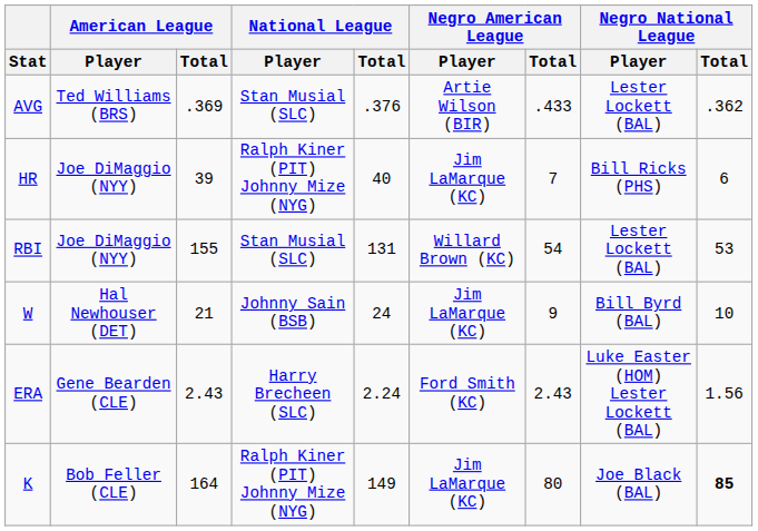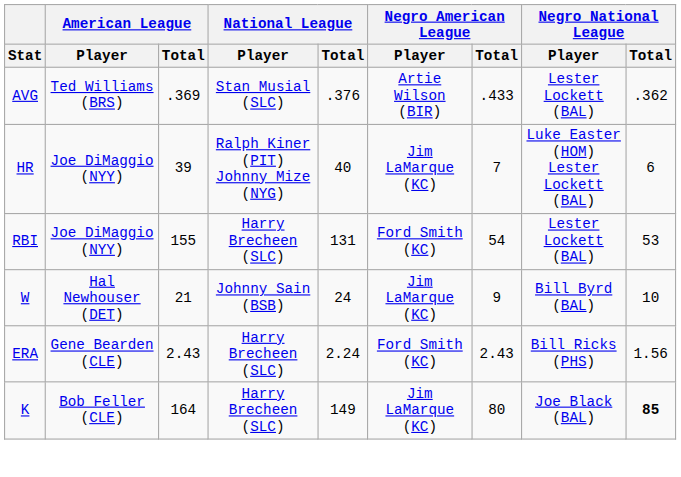 <table class="wikitable" style="text-align:center;">
 <tr>
 <th></th>
 <th colspan="2"><a href='#'>American League</a></th>
 <th colspan="2"><a href='#'>National League</a></th>
 <th colspan="2"><a href='#'>Negro American League</a></th>
 <th colspan="2"><a href='#'>Negro National League</a></th>
 </tr>
 <tr>
 <th>Stat</th>
 <th>Player</th>
 <th>Total</th>
 <th>Player</th>
 <th>Total</th>
 <th>Player</th>
 <th>Total</th>
 <th>Player</th>
 <th>Total</th>
 </tr>
 <tr>
 <td><a href='#'>AVG</a></td>
 <td><a href='#'>Ted Williams</a> (<a href='#'>BRS</a>)</td>
 <td>.369</td>
 <td><a href='#'>Stan Musial</a> (<a href='#'>SLC</a>)</td>
 <td>.376</td>
 <td><a href='#'>Artie Wilson</a> (<a href='#'>BIR</a>)</td>
 <td>.433</td>
 <td><a href='#'>Lester Lockett</a> (<a href='#'>BAL</a>)</td>
 <td>.362</td>
 </tr>
 <tr>
 <td><a href='#'>HR</a></td>
 <td><a href='#'>Joe DiMaggio</a> (<a href='#'>NYY</a>)</td>
 <td>39</td>
 <td><a href='#'>Ralph Kiner</a> (<a href='#'>PIT</a>)<br><a href='#'>Johnny Mize</a> (<a href='#'>NYG</a>)</td>
 <td>40</td>
 <td><a href='#'>Jim LaMarque</a> (<a href='#'>KC</a>)</td>
 <td>7</td>
-<td><a href='#'>Bill Ricks</a> (<a href='#'>PHS</a>)</td>
+<td><a href='#'>Luke Easter</a> (<a href='#'>HOM</a>)<br><a href='#'>Lester Lockett</a> (<a href='#'>BAL</a>)</td>
 <td>6</td>
 </tr>
 <tr>
 <td><a href='#'>RBI</a></td>
 <td><a href='#'>Joe DiMaggio</a> (<a href='#'>NYY</a>)</td>
 <td>155</td>
-<td><a href='#'>Stan Musial</a> (<a href='#'>SLC</a>)</td>
+<td><a href='#'>Harry Brecheen</a> (<a href='#'>SLC</a>)</td>
 <td>131</td>
-<td><a href='#'>Willard Brown</a> (<a href='#'>KC</a>)</td>
+<td><a href='#'>Ford Smith</a> (<a href='#'>KC</a>)</td>
 <td>54</td>
 <td><a href='#'>Lester Lockett</a> (<a href='#'>BAL</a>)</td>
 <td>53</td>
 </tr>
 <tr>
 <td><a href='#'>W</a></td>
 <td><a href='#'>Hal Newhouser</a> (<a href='#'>DET</a>)</td>
 <td>21</td>
 <td><a href='#'>Johnny Sain</a> (<a href='#'>BSB</a>)</td>
 <td>24</td>
 <td><a href='#'>Jim LaMarque</a> (<a href='#'>KC</a>)</td>
 <td>9</td>
 <td><a href='#'>Bill Byrd</a> (<a href='#'>BAL</a>)</td>
 <td>10</td>
 </tr>
 <tr>
 <td><a href='#'>ERA</a></td>
 <td><a href='#'>Gene Bearden</a> (<a href='#'>CLE</a>)</td>
 <td>2.43</td>
 <td><a href='#'>Harry Brecheen</a> (<a href='#'>SLC</a>)</td>
 <td>2.24</td>
 <td><a href='#'>Ford Smith</a> (<a href='#'>KC</a>)</td>
 <td>2.43</td>
-<td><a href='#'>Luke Easter</a> (<a href='#'>HOM</a>)<br><a href='#'>Lester Lockett</a> (<a href='#'>BAL</a>)</td>
+<td><a href='#'>Bill Ricks</a> (<a href='#'>PHS</a>)</td>
 <td>1.56</td>
 </tr>
 <tr>
 <td><a href='#'>K</a></td>
 <td><a href='#'>Bob Feller</a> (<a href='#'>CLE</a>)</td>
 <td>164</td>
-<td><a href='#'>Ralph Kiner</a> (<a href='#'>PIT</a>)<br><a href='#'>Johnny Mize</a> (<a href='#'>NYG</a>)</td>
+<td><a href='#'>Harry Brecheen</a> (<a href='#'>SLC</a>)</td>
 <td>149</td>
 <td><a href='#'>Jim LaMarque</a> (<a href='#'>KC</a>)</td>
 <td>80</td>
 <td><a href='#'>Joe Black</a> (<a href='#'>BAL</a>)</td>
 <td><strong>85</strong></td>
 </tr>
 </table>
